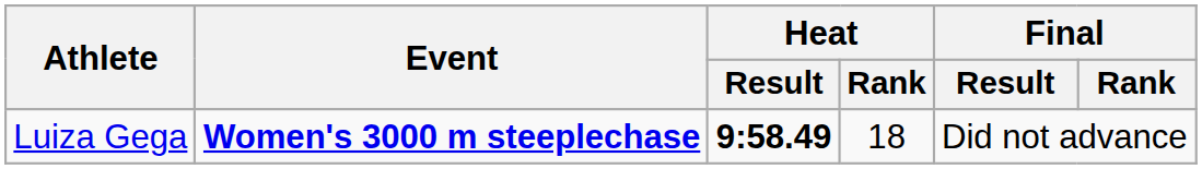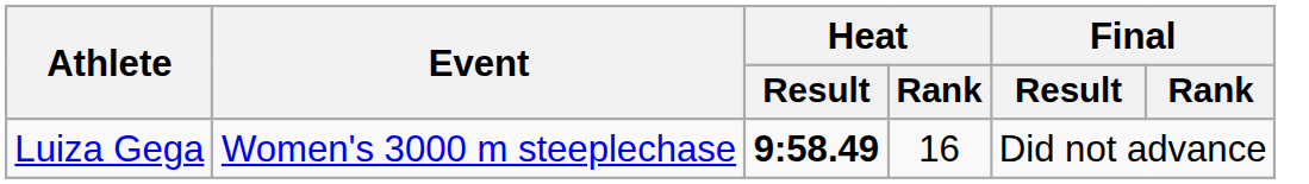 <table class="wikitable" style="font-size:90%">
 <tr>
 <th rowspan="2">Athlete</th>
 <th rowspan="2">Event</th>
 <th colspan="2">Heat</th>
 <th colspan="2">Final</th>
 </tr>
 <tr style="font-size:95%">
 <th>Result</th>
 <th>Rank</th>
 <th>Result</th>
 <th>Rank</th>
 </tr>
 <tr align=center>
 <td align=left><a href='#'>Luiza Gega</a></td>
-<td align=left><strong><a href='#'>Women's 3000 m steeplechase</a></strong></td>
+<td align=left><a href='#'>Women's 3000 m steeplechase</a></td>
 <td><strong>9:58.49</strong></td>
-<td>18</td>
+<td>16</td>
 <td colspan=2>Did not advance</td>
 </tr>
 </table>
